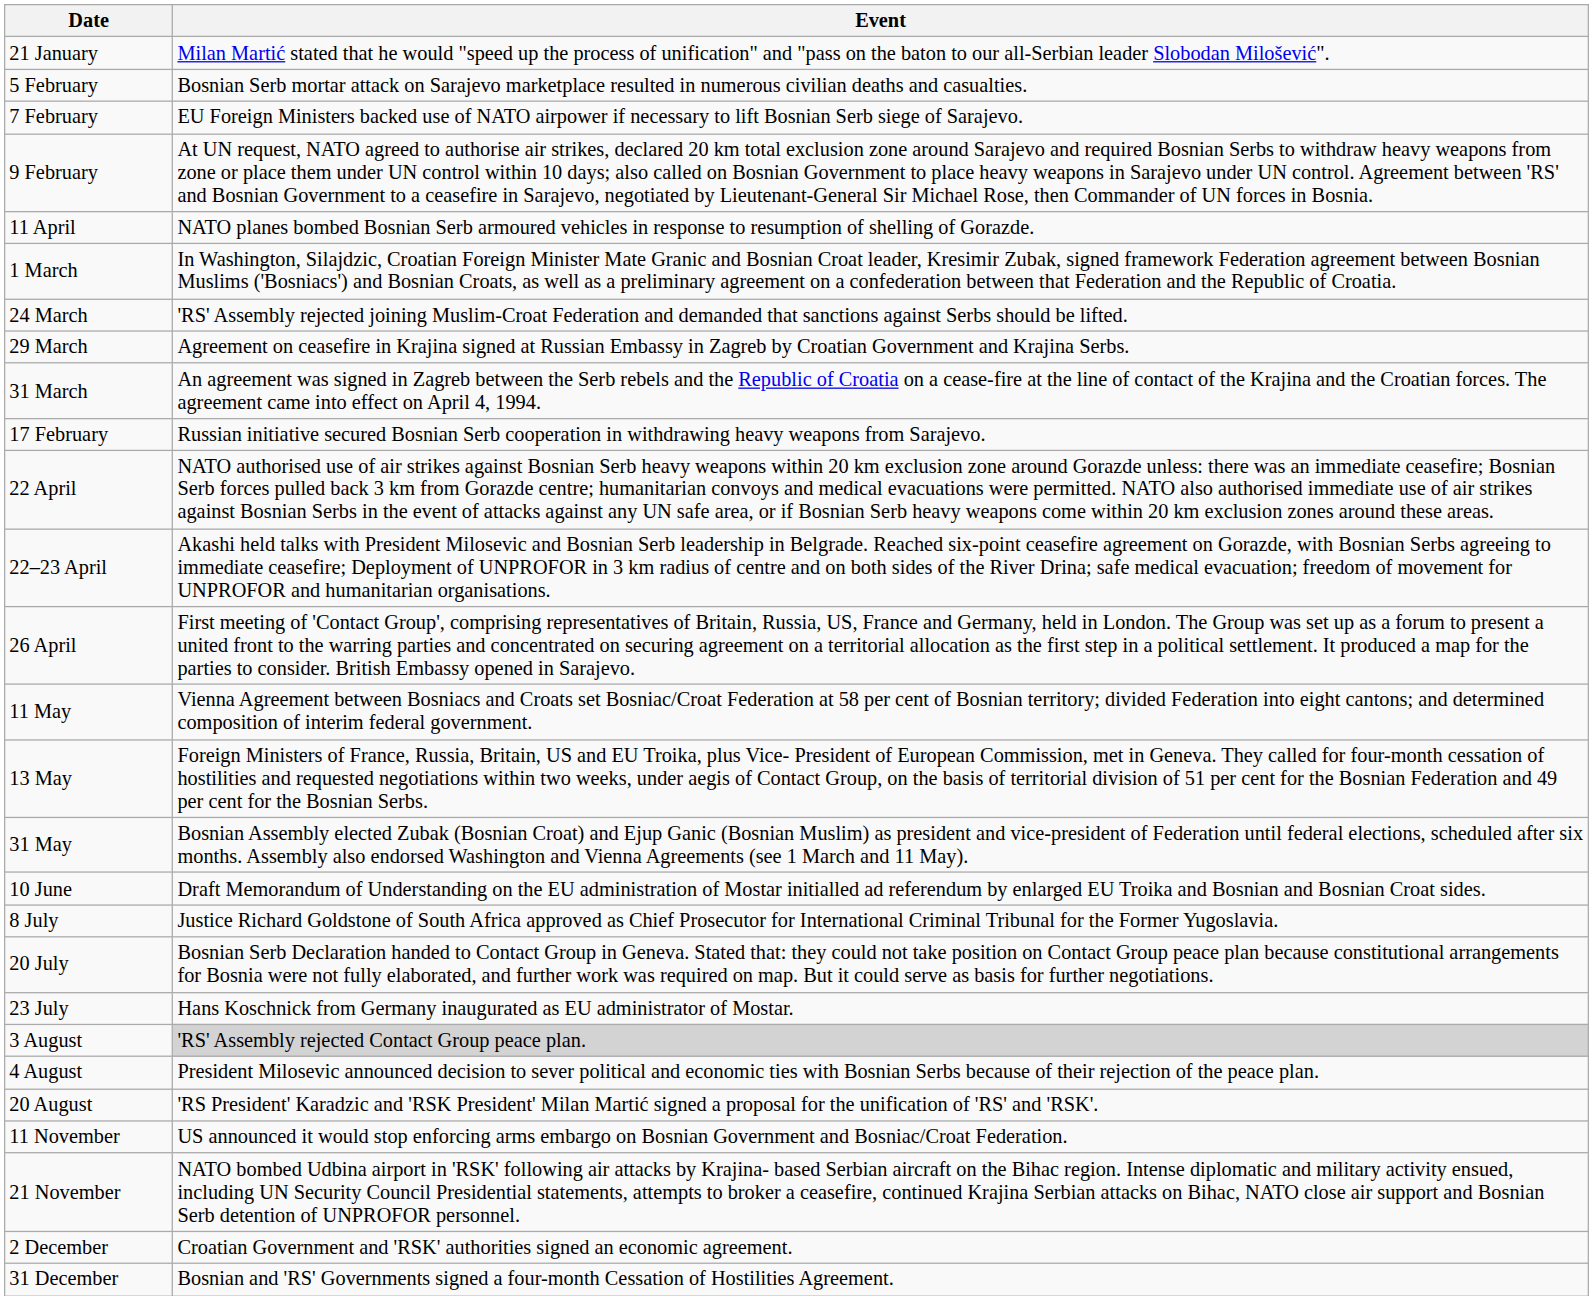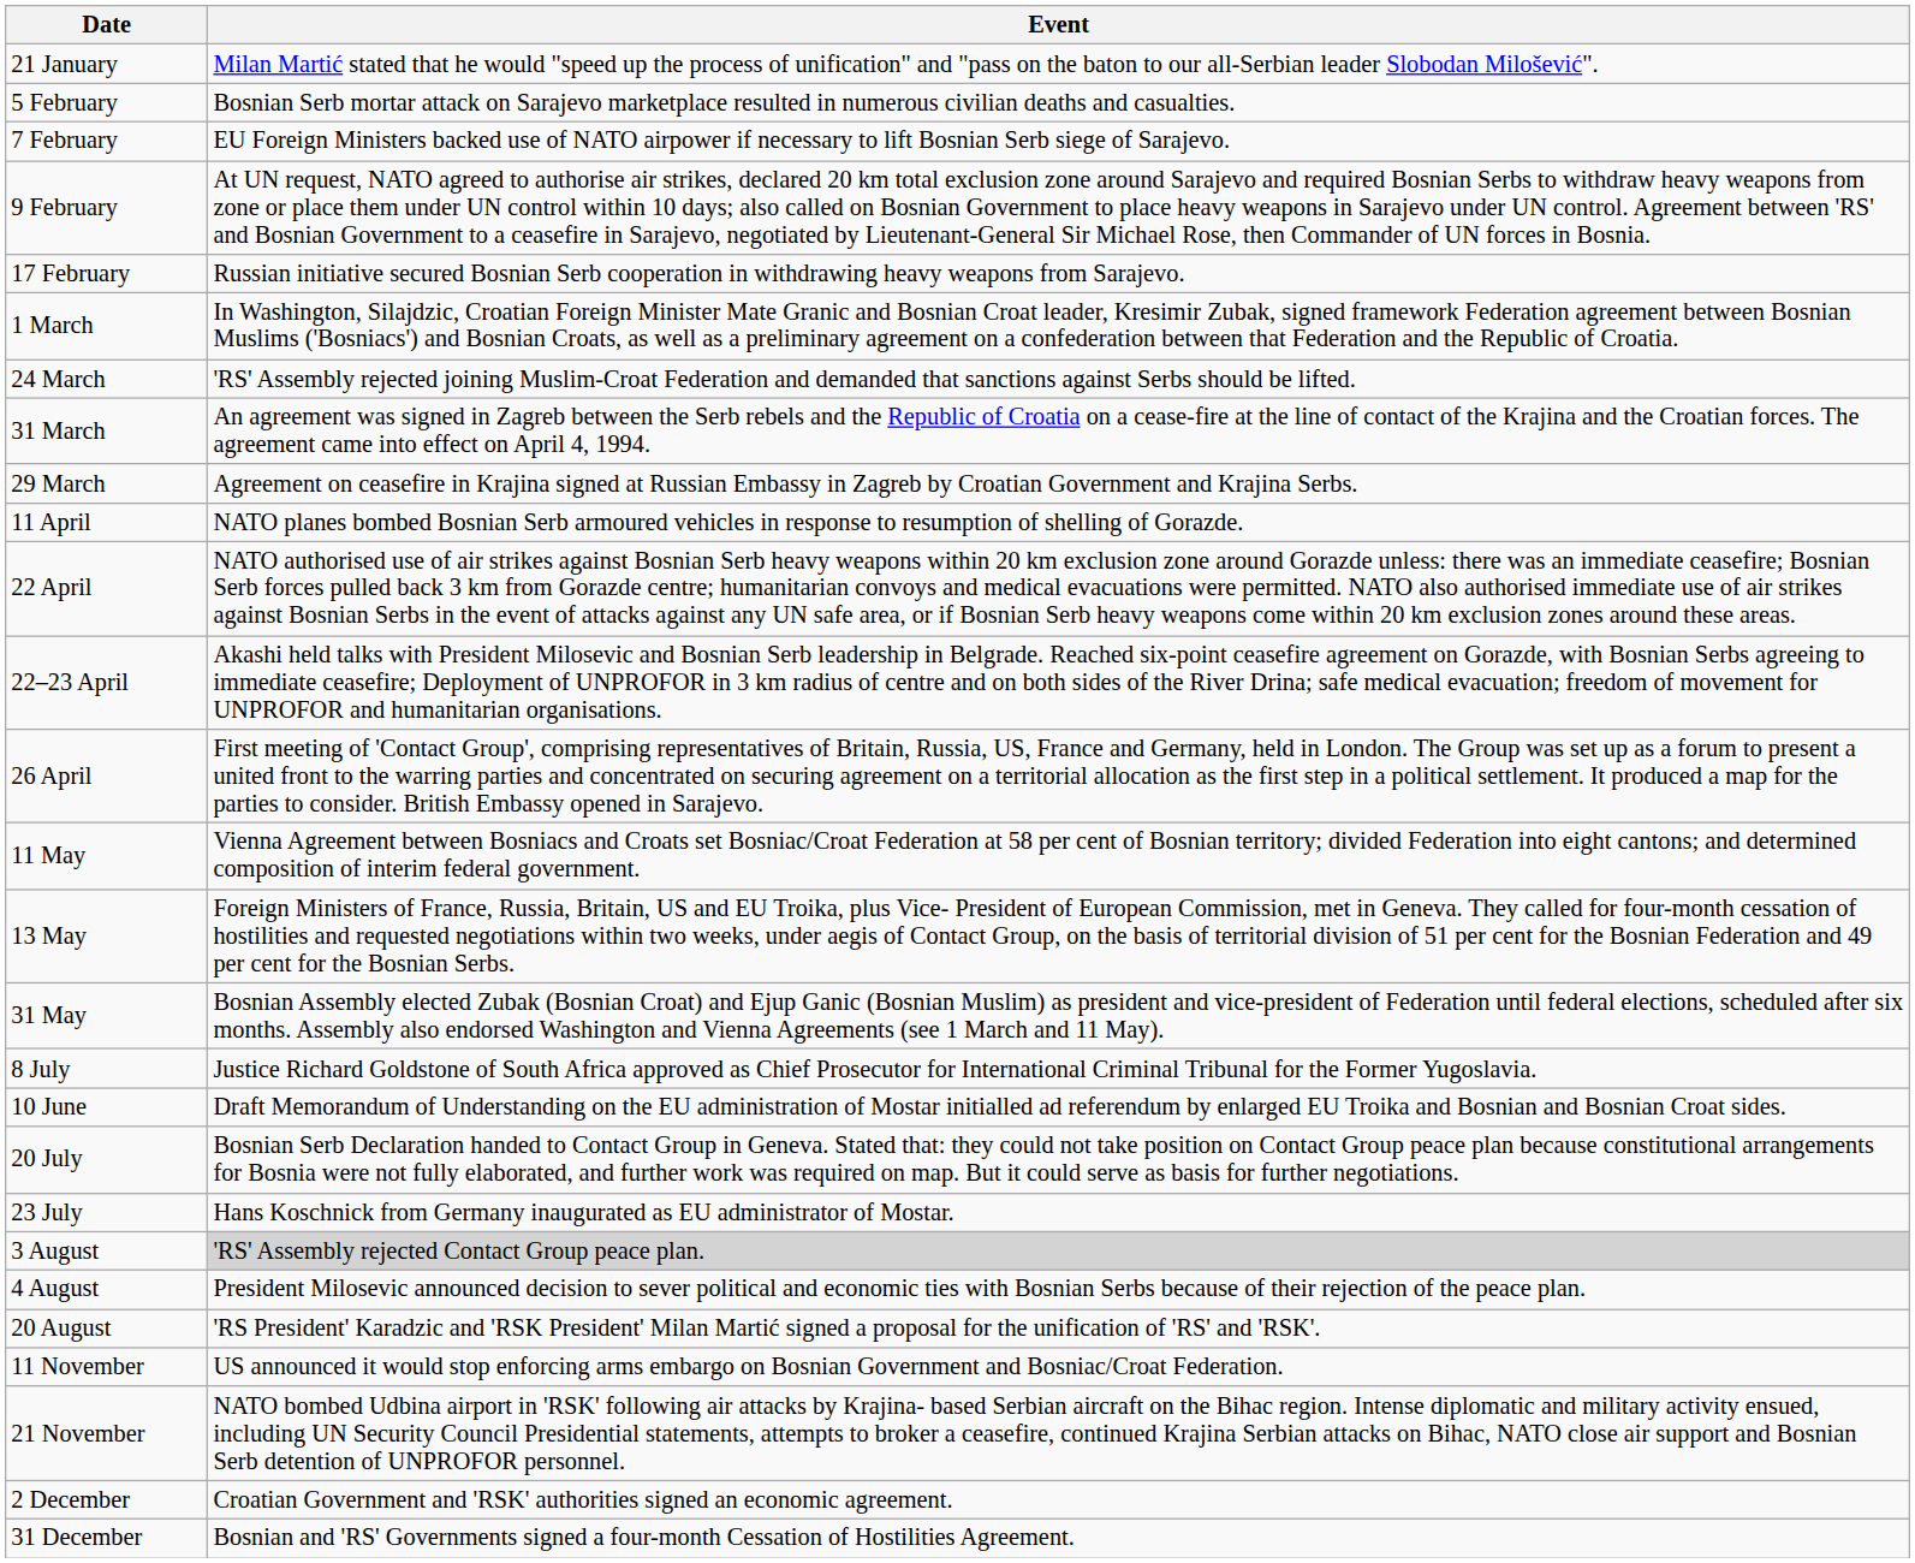 <table class="wikitable">
 <tr>
 <th width="125">Date</th>
 <th>Event</th>
 </tr>
 <tr>
 <td>21 January</td>
 <td><a href='#'>Milan Martić</a> stated that he would "speed up the process of unification" and "pass on the baton to our all-Serbian leader <a href='#'>Slobodan Milošević</a>".</td>
 </tr>
 <tr>
 <td>5 February</td>
 <td>Bosnian Serb mortar attack on Sarajevo marketplace resulted in numerous civilian deaths and casualties.</td>
 </tr>
 <tr>
 <td>7 February</td>
 <td>EU Foreign Ministers backed use of NATO airpower if necessary to lift Bosnian Serb siege of Sarajevo.</td>
 </tr>
 <tr>
 <td>9 February</td>
 <td>At UN request, NATO agreed to authorise air strikes, declared 20 km total exclusion zone around Sarajevo and required Bosnian Serbs to withdraw heavy weapons from zone or place them under UN control within 10 days; also called on Bosnian Government to place heavy weapons in Sarajevo under UN control. Agreement between 'RS' and Bosnian Government to a ceasefire in Sarajevo, negotiated by Lieutenant-General Sir Michael Rose, then Commander of UN forces in Bosnia.</td>
 </tr>
 <tr>
-<td>11 April</td>
-<td>NATO planes bombed Bosnian Serb armoured vehicles in response to resumption of shelling of Gorazde.</td>
+<td>17 February</td>
+<td>Russian initiative secured Bosnian Serb cooperation in withdrawing heavy weapons from Sarajevo.</td>
 </tr>
 <tr>
 <td>1 March</td>
 <td>In Washington, Silajdzic, Croatian Foreign Minister Mate Granic and Bosnian Croat leader, Kresimir Zubak, signed framework Federation agreement between Bosnian Muslims ('Bosniacs') and Bosnian Croats, as well as a preliminary agreement on a confederation between that Federation and the Republic of Croatia.</td>
 </tr>
 <tr>
 <td>24 March</td>
 <td>'RS' Assembly rejected joining Muslim-Croat Federation and demanded that sanctions against Serbs should be lifted.</td>
 </tr>
 <tr>
+<td>31 March</td>
+<td>An agreement was signed in Zagreb between the Serb rebels and the <a href='#'>Republic of Croatia</a> on a cease-fire at the line of contact of the Krajina and the Croatian forces. The agreement came into effect on April 4, 1994.</td>
+</tr>
+<tr>
 <td>29 March</td>
 <td>Agreement on ceasefire in Krajina signed at Russian Embassy in Zagreb by Croatian Government and Krajina Serbs.</td>
 </tr>
 <tr>
-<td>31 March</td>
-<td>An agreement was signed in Zagreb between the Serb rebels and the <a href='#'>Republic of Croatia</a> on a cease-fire at the line of contact of the Krajina and the Croatian forces. The agreement came into effect on April 4, 1994.</td>
-</tr>
-<tr>
-<td>17 February</td>
-<td>Russian initiative secured Bosnian Serb cooperation in withdrawing heavy weapons from Sarajevo.</td>
+<td>11 April</td>
+<td>NATO planes bombed Bosnian Serb armoured vehicles in response to resumption of shelling of Gorazde.</td>
 </tr>
 <tr>
 <td>22 April</td>
 <td>NATO authorised use of air strikes against Bosnian Serb heavy weapons within 20 km exclusion zone around Gorazde unless: there was an immediate ceasefire; Bosnian Serb forces pulled back 3 km from Gorazde centre; humanitarian convoys and medical evacuations were permitted. NATO also authorised immediate use of air strikes against Bosnian Serbs in the event of attacks against any UN safe area, or if Bosnian Serb heavy weapons come within 20 km exclusion zones around these areas.</td>
 </tr>
 <tr>
 <td>22–23 April</td>
 <td>Akashi held talks with President Milosevic and Bosnian Serb leadership in Belgrade. Reached six-point ceasefire agreement on Gorazde, with Bosnian Serbs agreeing to immediate ceasefire; Deployment of UNPROFOR in 3 km radius of centre and on both sides of the River Drina; safe medical evacuation; freedom of movement for UNPROFOR and humanitarian organisations.</td>
 </tr>
 <tr>
 <td>26 April</td>
 <td>First meeting of 'Contact Group', comprising representatives of Britain, Russia, US, France and Germany, held in London. The Group was set up as a forum to present a united front to the warring parties and concentrated on securing agreement on a territorial allocation as the first step in a political settlement. It produced a map for the parties to consider. British Embassy opened in Sarajevo.</td>
 </tr>
 <tr>
 <td>11 May</td>
 <td>Vienna Agreement between Bosniacs and Croats set Bosniac/Croat Federation at 58 per cent of Bosnian territory; divided Federation into eight cantons; and determined composition of interim federal government.</td>
 </tr>
 <tr>
 <td>13 May</td>
 <td>Foreign Ministers of France, Russia, Britain, US and EU Troika, plus Vice- President of European Commission, met in Geneva. They called for four-month cessation of hostilities and requested negotiations within two weeks, under aegis of Contact Group, on the basis of territorial division of 51 per cent for the Bosnian Federation and 49 per cent for the Bosnian Serbs.</td>
 </tr>
 <tr>
 <td>31 May</td>
 <td>Bosnian Assembly elected Zubak (Bosnian Croat) and Ejup Ganic (Bosnian Muslim) as president and vice-president of Federation until federal elections, scheduled after six months. Assembly also endorsed Washington and Vienna Agreements (see 1 March and 11 May).</td>
 </tr>
 <tr>
+<td>8 July</td>
+<td>Justice Richard Goldstone of South Africa approved as Chief Prosecutor for International Criminal Tribunal for the Former Yugoslavia.</td>
+</tr>
+<tr>
 <td>10 June</td>
 <td>Draft Memorandum of Understanding on the EU administration of Mostar initialled ad referendum by enlarged EU Troika and Bosnian and Bosnian Croat sides.</td>
-</tr>
-<tr>
-<td>8 July</td>
-<td>Justice Richard Goldstone of South Africa approved as Chief Prosecutor for International Criminal Tribunal for the Former Yugoslavia.</td>
 </tr>
 <tr>
 <td>20 July</td>
 <td>Bosnian Serb Declaration handed to Contact Group in Geneva. Stated that: they could not take position on Contact Group peace plan because constitutional arrangements for Bosnia were not fully elaborated, and further work was required on map. But it could serve as basis for further negotiations.</td>
 </tr>
 <tr>
 <td>23 July</td>
 <td>Hans Koschnick from Germany inaugurated as EU administrator of Mostar.</td>
 </tr>
 <tr>
 <td>3 August</td>
 <td style="background: lightgrey;">'RS' Assembly rejected Contact Group peace plan.</td>
 </tr>
 <tr>
 <td>4 August</td>
 <td>President Milosevic announced decision to sever political and economic ties with Bosnian Serbs because of their rejection of the peace plan.</td>
 </tr>
 <tr>
 <td>20 August</td>
 <td>'RS President' Karadzic and 'RSK President' Milan Martić signed a proposal for the unification of 'RS' and 'RSK'.</td>
 </tr>
 <tr>
 <td>11 November</td>
 <td>US announced it would stop enforcing arms embargo on Bosnian Government and Bosniac/Croat Federation.</td>
 </tr>
 <tr>
 <td>21 November</td>
 <td>NATO bombed Udbina airport in 'RSK' following air attacks by Krajina- based Serbian aircraft on the Bihac region. Intense diplomatic and military activity ensued, including UN Security Council Presidential statements, attempts to broker a ceasefire, continued Krajina Serbian attacks on Bihac, NATO close air support and Bosnian Serb detention of UNPROFOR personnel.</td>
 </tr>
 <tr>
 <td>2 December</td>
 <td>Croatian Government and 'RSK' authorities signed an economic agreement.</td>
 </tr>
 <tr>
 <td>31 December</td>
 <td>Bosnian and 'RS' Governments signed a four-month Cessation of Hostilities Agreement.</td>
 </tr>
 </table>
